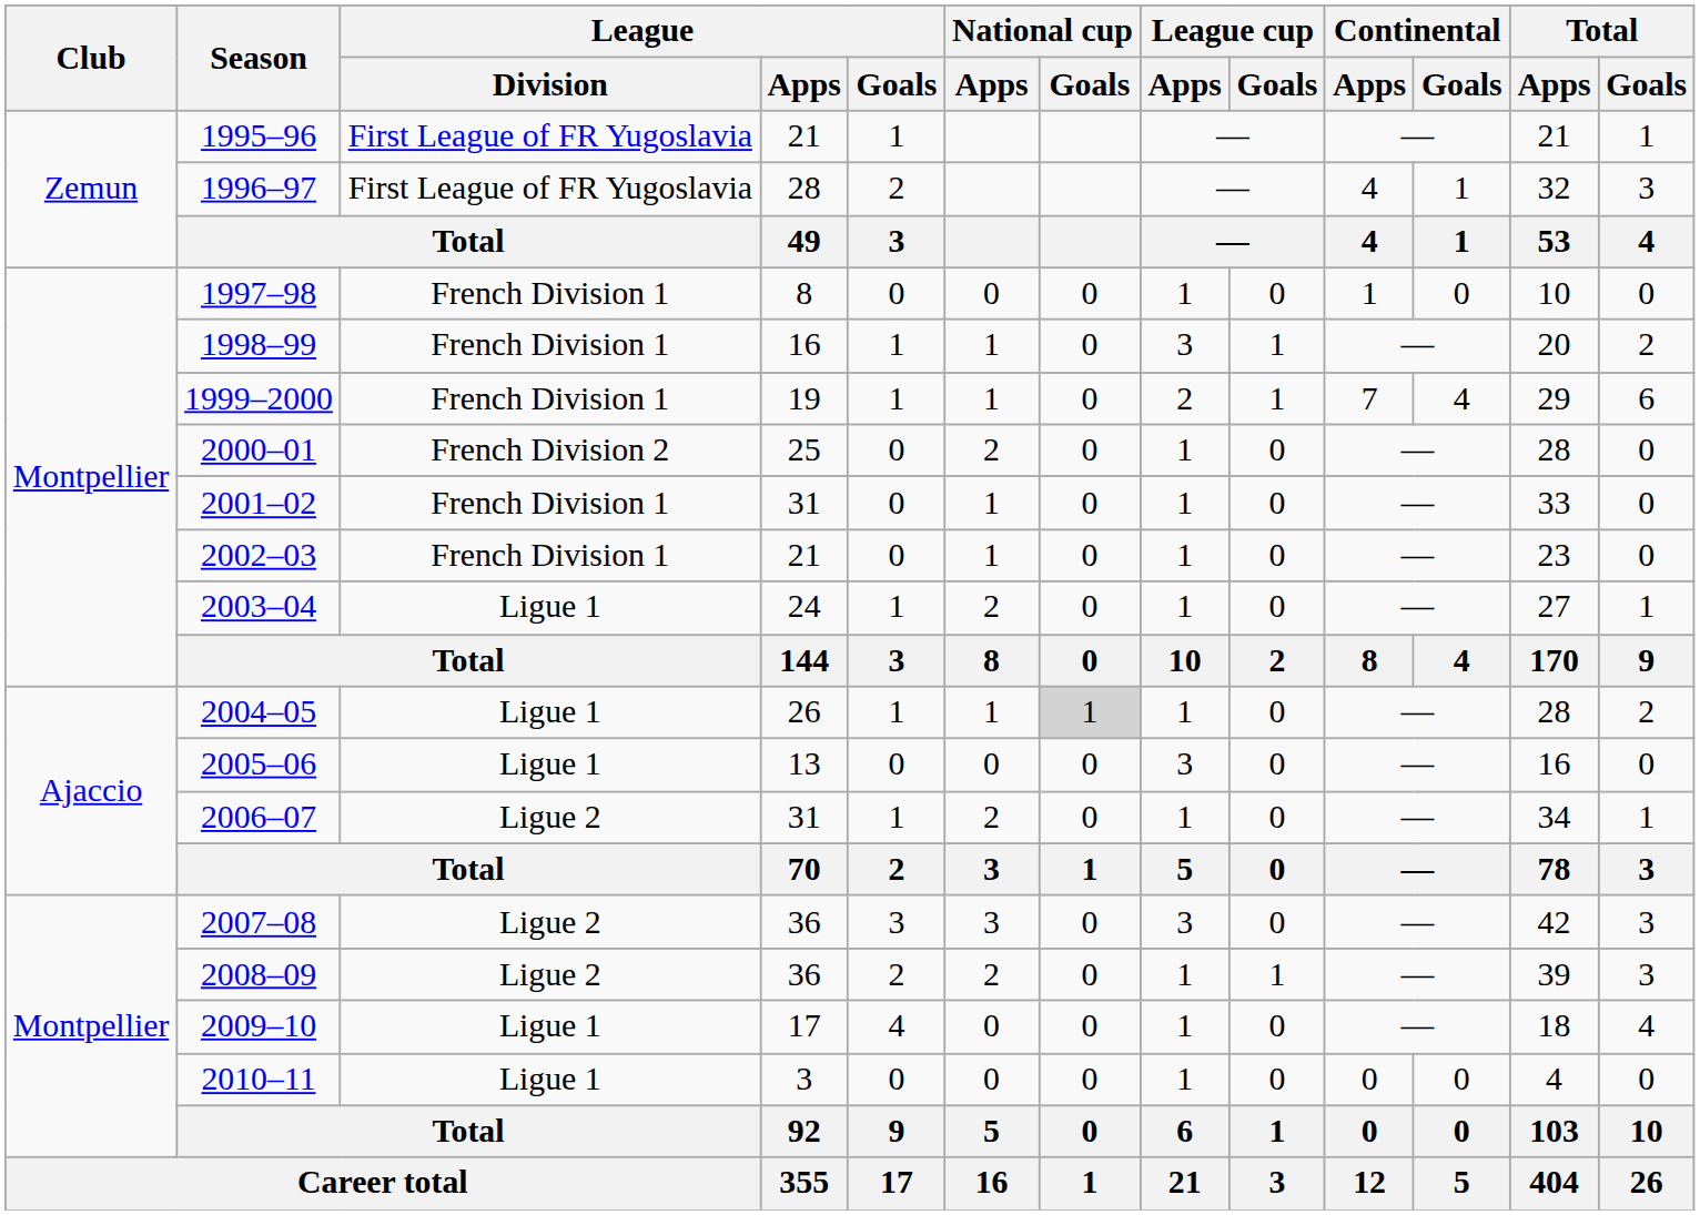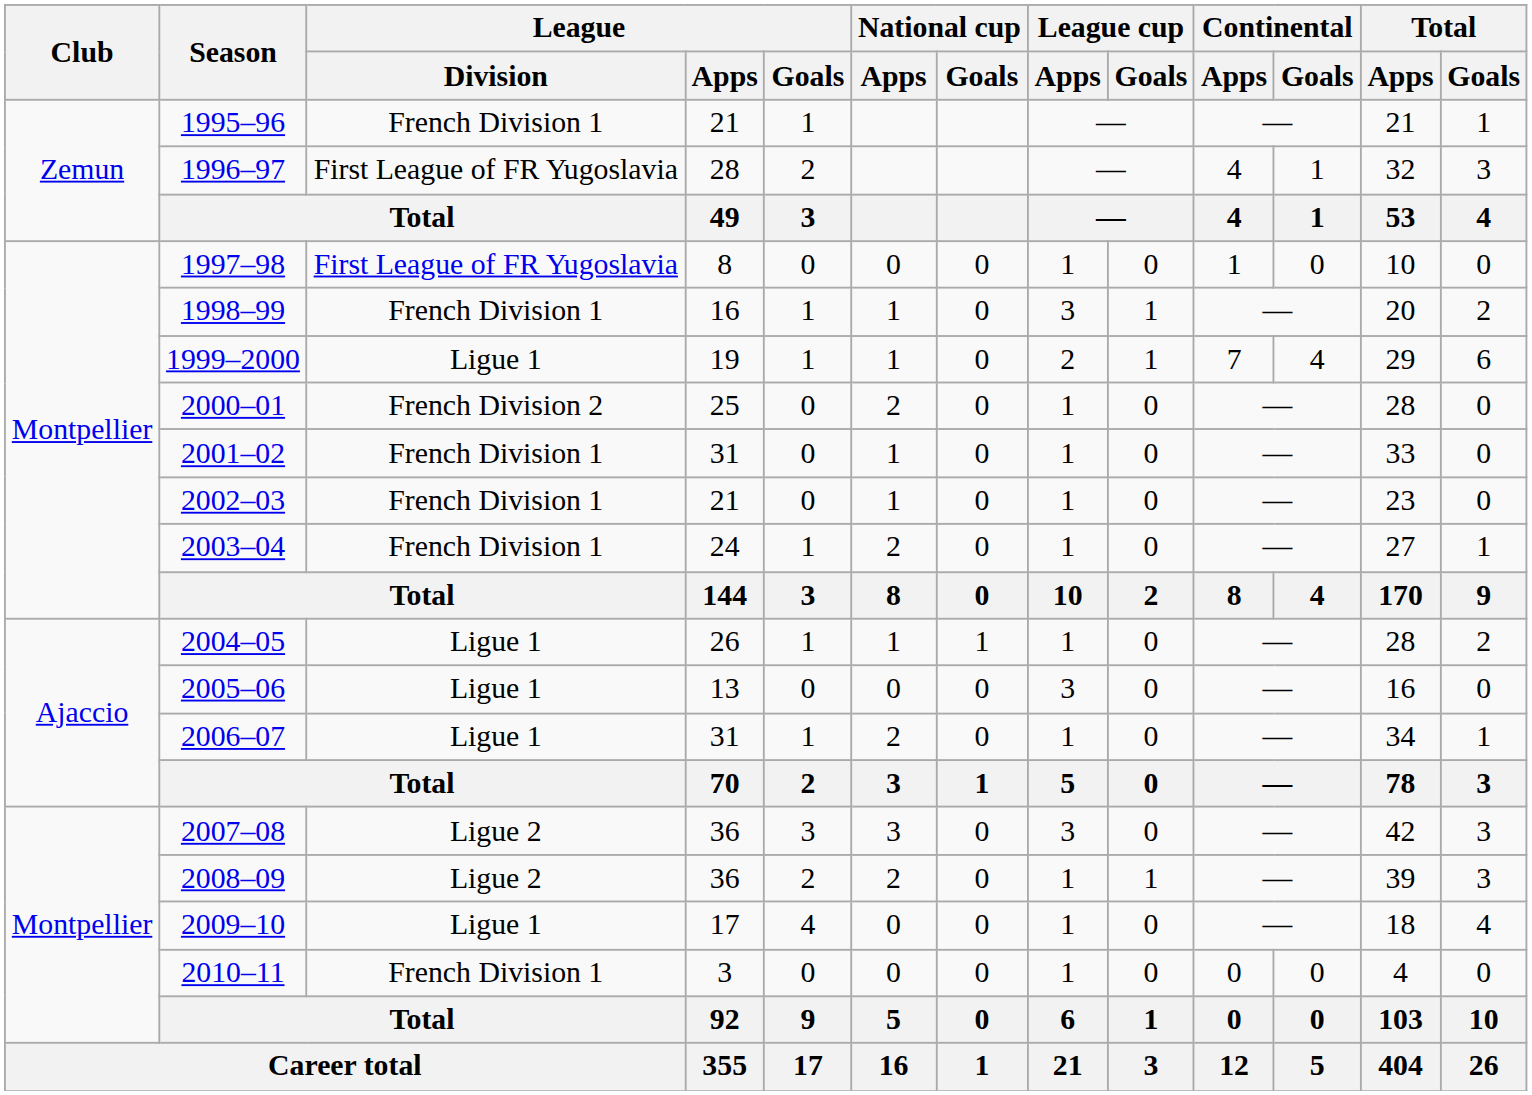 <table class="wikitable" style="text-align:center">
 <tr>
 <th rowspan="2">Club</th>
 <th rowspan="2">Season</th>
 <th colspan="3">League</th>
 <th colspan="2">National cup</th>
 <th colspan="2">League cup</th>
 <th colspan="2">Continental</th>
 <th colspan="2">Total</th>
 </tr>
 <tr>
 <th>Division</th>
 <th>Apps</th>
 <th>Goals</th>
 <th>Apps</th>
 <th>Goals</th>
 <th>Apps</th>
 <th>Goals</th>
 <th>Apps</th>
 <th>Goals</th>
 <th>Apps</th>
 <th>Goals</th>
 </tr>
 <tr>
 <td rowspan="3"><a href='#'>Zemun</a></td>
 <td><a href='#'>1995–96</a></td>
-<td><a href='#'>First League of FR Yugoslavia</a></td>
+<td>French Division 1</td>
 <td>21</td>
 <td>1</td>
 <td></td>
 <td></td>
 <td colspan="2">—</td>
 <td colspan="2">—</td>
 <td>21</td>
 <td>1</td>
 </tr>
 <tr>
 <td><a href='#'>1996–97</a></td>
 <td>First League of FR Yugoslavia</td>
 <td>28</td>
 <td>2</td>
 <td></td>
 <td></td>
 <td colspan="2">—</td>
 <td>4</td>
 <td>1</td>
 <td>32</td>
 <td>3</td>
 </tr>
 <tr>
 <th colspan="2">Total</th>
 <th>49</th>
 <th>3</th>
 <th></th>
 <th></th>
 <th colspan="2">—</th>
 <th>4</th>
 <th>1</th>
 <th>53</th>
 <th>4</th>
 </tr>
 <tr>
 <td rowspan="8"><a href='#'>Montpellier</a></td>
 <td><a href='#'>1997–98</a></td>
-<td>French Division 1</td>
+<td><a href='#'>First League of FR Yugoslavia</a></td>
 <td>8</td>
 <td>0</td>
 <td>0</td>
 <td>0</td>
 <td>1</td>
 <td>0</td>
 <td>1</td>
 <td>0</td>
 <td>10</td>
 <td>0</td>
 </tr>
 <tr>
 <td><a href='#'>1998–99</a></td>
 <td>French Division 1</td>
 <td>16</td>
 <td>1</td>
 <td>1</td>
 <td>0</td>
 <td>3</td>
 <td>1</td>
 <td colspan="2">—</td>
 <td>20</td>
 <td>2</td>
 </tr>
 <tr>
 <td><a href='#'>1999–2000</a></td>
-<td>French Division 1</td>
+<td>Ligue 1</td>
 <td>19</td>
 <td>1</td>
 <td>1</td>
 <td>0</td>
 <td>2</td>
 <td>1</td>
 <td>7</td>
 <td>4</td>
 <td>29</td>
 <td>6</td>
 </tr>
 <tr>
 <td><a href='#'>2000–01</a></td>
 <td>French Division 2</td>
 <td>25</td>
 <td>0</td>
 <td>2</td>
 <td>0</td>
 <td>1</td>
 <td>0</td>
 <td colspan="2">—</td>
 <td>28</td>
 <td>0</td>
 </tr>
 <tr>
 <td><a href='#'>2001–02</a></td>
 <td>French Division 1</td>
 <td>31</td>
 <td>0</td>
 <td>1</td>
 <td>0</td>
 <td>1</td>
 <td>0</td>
 <td colspan="2">—</td>
 <td>33</td>
 <td>0</td>
 </tr>
 <tr>
 <td><a href='#'>2002–03</a></td>
 <td>French Division 1</td>
 <td>21</td>
 <td>0</td>
 <td>1</td>
 <td>0</td>
 <td>1</td>
 <td>0</td>
 <td colspan="2">—</td>
 <td>23</td>
 <td>0</td>
 </tr>
 <tr>
 <td><a href='#'>2003–04</a></td>
-<td>Ligue 1</td>
+<td>French Division 1</td>
 <td>24</td>
 <td>1</td>
 <td>2</td>
 <td>0</td>
 <td>1</td>
 <td>0</td>
 <td colspan="2">—</td>
 <td>27</td>
 <td>1</td>
 </tr>
 <tr>
 <th colspan="2">Total</th>
 <th>144</th>
 <th>3</th>
 <th>8</th>
 <th>0</th>
 <th>10</th>
 <th>2</th>
 <th>8</th>
 <th>4</th>
 <th>170</th>
 <th>9</th>
 </tr>
 <tr>
 <td rowspan="4"><a href='#'>Ajaccio</a></td>
 <td><a href='#'>2004–05</a></td>
 <td>Ligue 1</td>
 <td>26</td>
 <td>1</td>
 <td>1</td>
-<td style="background: lightgrey;">1</td>
+<td>1</td>
 <td>1</td>
 <td>0</td>
 <td colspan="2">—</td>
 <td>28</td>
 <td>2</td>
 </tr>
 <tr>
 <td><a href='#'>2005–06</a></td>
 <td>Ligue 1</td>
 <td>13</td>
 <td>0</td>
 <td>0</td>
 <td>0</td>
 <td>3</td>
 <td>0</td>
 <td colspan="2">—</td>
 <td>16</td>
 <td>0</td>
 </tr>
 <tr>
 <td><a href='#'>2006–07</a></td>
-<td>Ligue 2</td>
+<td>Ligue 1</td>
 <td>31</td>
 <td>1</td>
 <td>2</td>
 <td>0</td>
 <td>1</td>
 <td>0</td>
 <td colspan="2">—</td>
 <td>34</td>
 <td>1</td>
 </tr>
 <tr>
 <th colspan="2">Total</th>
 <th>70</th>
 <th>2</th>
 <th>3</th>
 <th>1</th>
 <th>5</th>
 <th>0</th>
 <th colspan="2">—</th>
 <th>78</th>
 <th>3</th>
 </tr>
 <tr>
 <td rowspan="5"><a href='#'>Montpellier</a></td>
 <td><a href='#'>2007–08</a></td>
 <td>Ligue 2</td>
 <td>36</td>
 <td>3</td>
 <td>3</td>
 <td>0</td>
 <td>3</td>
 <td>0</td>
 <td colspan="2">—</td>
 <td>42</td>
 <td>3</td>
 </tr>
 <tr>
 <td><a href='#'>2008–09</a></td>
 <td>Ligue 2</td>
 <td>36</td>
 <td>2</td>
 <td>2</td>
 <td>0</td>
 <td>1</td>
 <td>1</td>
 <td colspan="2">—</td>
 <td>39</td>
 <td>3</td>
 </tr>
 <tr>
 <td><a href='#'>2009–10</a></td>
 <td>Ligue 1</td>
 <td>17</td>
 <td>4</td>
 <td>0</td>
 <td>0</td>
 <td>1</td>
 <td>0</td>
 <td colspan="2">—</td>
 <td>18</td>
 <td>4</td>
 </tr>
 <tr>
 <td><a href='#'>2010–11</a></td>
-<td>Ligue 1</td>
+<td>French Division 1</td>
 <td>3</td>
 <td>0</td>
 <td>0</td>
 <td>0</td>
 <td>1</td>
 <td>0</td>
 <td>0</td>
 <td>0</td>
 <td>4</td>
 <td>0</td>
 </tr>
 <tr>
 <th colspan="2">Total</th>
 <th>92</th>
 <th>9</th>
 <th>5</th>
 <th>0</th>
 <th>6</th>
 <th>1</th>
 <th>0</th>
 <th>0</th>
 <th>103</th>
 <th>10</th>
 </tr>
 <tr>
 <th colspan="3">Career total</th>
 <th>355</th>
 <th>17</th>
 <th>16</th>
 <th>1</th>
 <th>21</th>
 <th>3</th>
 <th>12</th>
 <th>5</th>
 <th>404</th>
 <th>26</th>
 </tr>
 </table>
